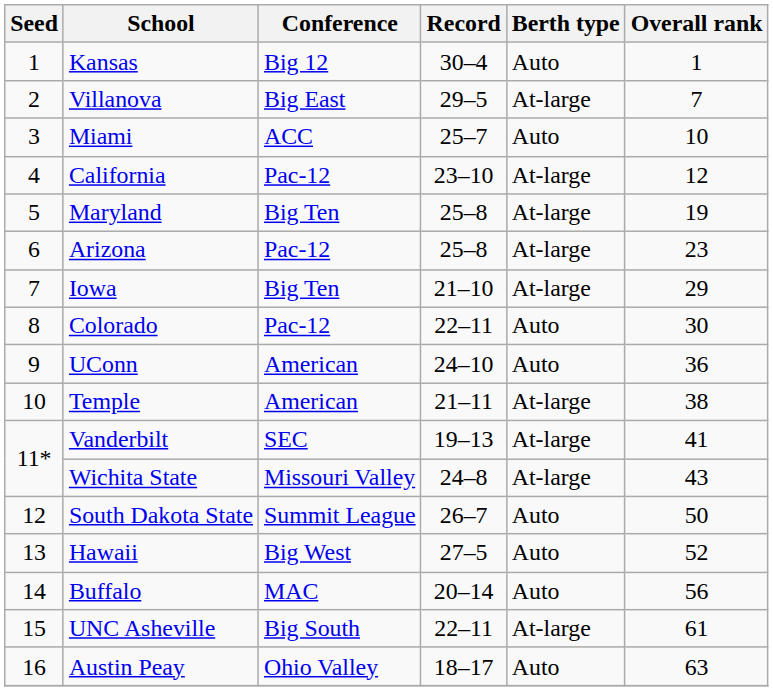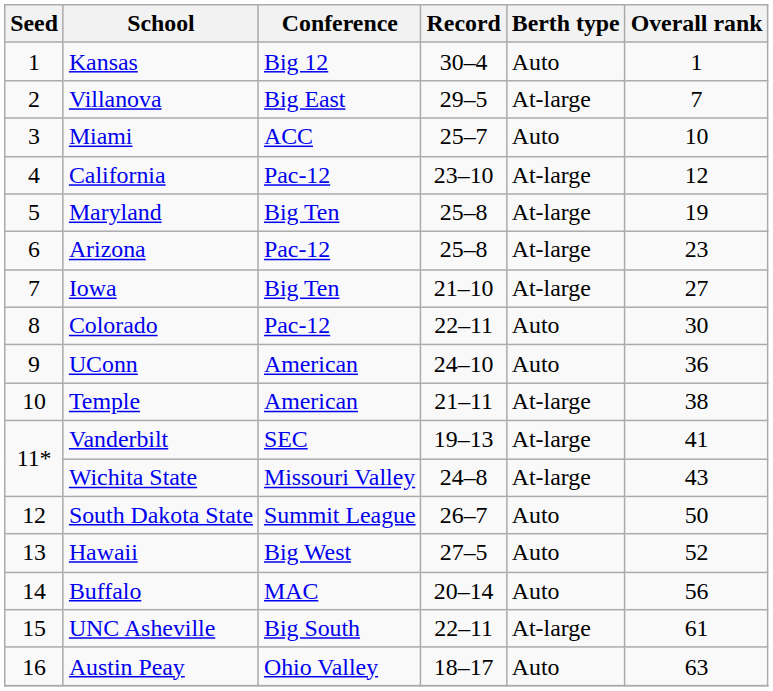 <table class="wikitable sortable">
 <tr>
 <th>Seed</th>
 <th>School</th>
 <th>Conference</th>
 <th>Record</th>
 <th>Berth type</th>
 <th>Overall rank</th>
 </tr>
 <tr>
 <td align=center>1</td>
 <td><a href='#'>Kansas</a></td>
 <td><a href='#'>Big 12</a></td>
 <td align=center>30–4</td>
 <td>Auto</td>
 <td align=center>1</td>
 </tr>
 <tr>
 <td align=center>2</td>
 <td><a href='#'>Villanova</a></td>
 <td><a href='#'>Big East</a></td>
 <td align=center>29–5</td>
 <td>At-large</td>
 <td align=center>7</td>
 </tr>
 <tr>
 <td align=center>3</td>
 <td><a href='#'>Miami</a></td>
 <td><a href='#'>ACC</a></td>
 <td align=center>25–7</td>
 <td>Auto</td>
 <td align=center>10</td>
 </tr>
 <tr>
 <td align=center>4</td>
 <td><a href='#'>California</a></td>
 <td><a href='#'>Pac-12</a></td>
 <td align=center>23–10</td>
 <td>At-large</td>
 <td align=center>12</td>
 </tr>
 <tr>
 <td align=center>5</td>
 <td><a href='#'>Maryland</a></td>
 <td><a href='#'>Big Ten</a></td>
 <td align=center>25–8</td>
 <td>At-large</td>
 <td align=center>19</td>
 </tr>
 <tr>
 <td align=center>6</td>
 <td><a href='#'>Arizona</a></td>
 <td><a href='#'>Pac-12</a></td>
 <td align=center>25–8</td>
 <td>At-large</td>
 <td align=center>23</td>
 </tr>
 <tr>
 <td align=center>7</td>
 <td><a href='#'>Iowa</a></td>
 <td><a href='#'>Big Ten</a></td>
 <td align=center>21–10</td>
 <td>At-large</td>
-<td align=center>29</td>
+<td align=center>27</td>
 </tr>
 <tr>
 <td align=center>8</td>
 <td><a href='#'>Colorado</a></td>
 <td><a href='#'>Pac-12</a></td>
 <td align=center>22–11</td>
 <td>Auto</td>
 <td align=center>30</td>
 </tr>
 <tr>
 <td align=center>9</td>
 <td><a href='#'>UConn</a></td>
 <td><a href='#'>American</a></td>
 <td align=center>24–10</td>
 <td>Auto</td>
 <td align=center>36</td>
 </tr>
 <tr>
 <td align=center>10</td>
 <td><a href='#'>Temple</a></td>
 <td><a href='#'>American</a></td>
 <td align=center>21–11</td>
 <td>At-large</td>
 <td align=center>38</td>
 </tr>
 <tr>
 <td rowspan=2 align=center>11*</td>
 <td><a href='#'>Vanderbilt</a></td>
 <td><a href='#'>SEC</a></td>
 <td align=center>19–13</td>
 <td>At-large</td>
 <td align=center>41</td>
 </tr>
 <tr>
 <td><a href='#'>Wichita State</a></td>
 <td><a href='#'>Missouri Valley</a></td>
 <td align=center>24–8</td>
 <td>At-large</td>
 <td align=center>43</td>
 </tr>
 <tr>
 <td align=center>12</td>
 <td><a href='#'>South Dakota State</a></td>
 <td><a href='#'>Summit League</a></td>
 <td align=center>26–7</td>
 <td>Auto</td>
 <td align=center>50</td>
 </tr>
 <tr>
 <td align=center>13</td>
 <td><a href='#'>Hawaii</a></td>
 <td><a href='#'>Big West</a></td>
 <td align=center>27–5</td>
 <td>Auto</td>
 <td align=center>52</td>
 </tr>
 <tr>
 <td align=center>14</td>
 <td><a href='#'>Buffalo</a></td>
 <td><a href='#'>MAC</a></td>
 <td align=center>20–14</td>
 <td>Auto</td>
 <td align=center>56</td>
 </tr>
 <tr>
 <td align=center>15</td>
 <td><a href='#'>UNC Asheville</a></td>
 <td><a href='#'>Big South</a></td>
 <td align=center>22–11</td>
 <td>At-large</td>
 <td align=center>61</td>
 </tr>
 <tr>
 <td align=center>16</td>
 <td><a href='#'>Austin Peay</a></td>
 <td><a href='#'>Ohio Valley</a></td>
 <td align=center>18–17</td>
 <td>Auto</td>
 <td align=center>63</td>
 </tr>
 <tr>
 </tr>
 </table>
